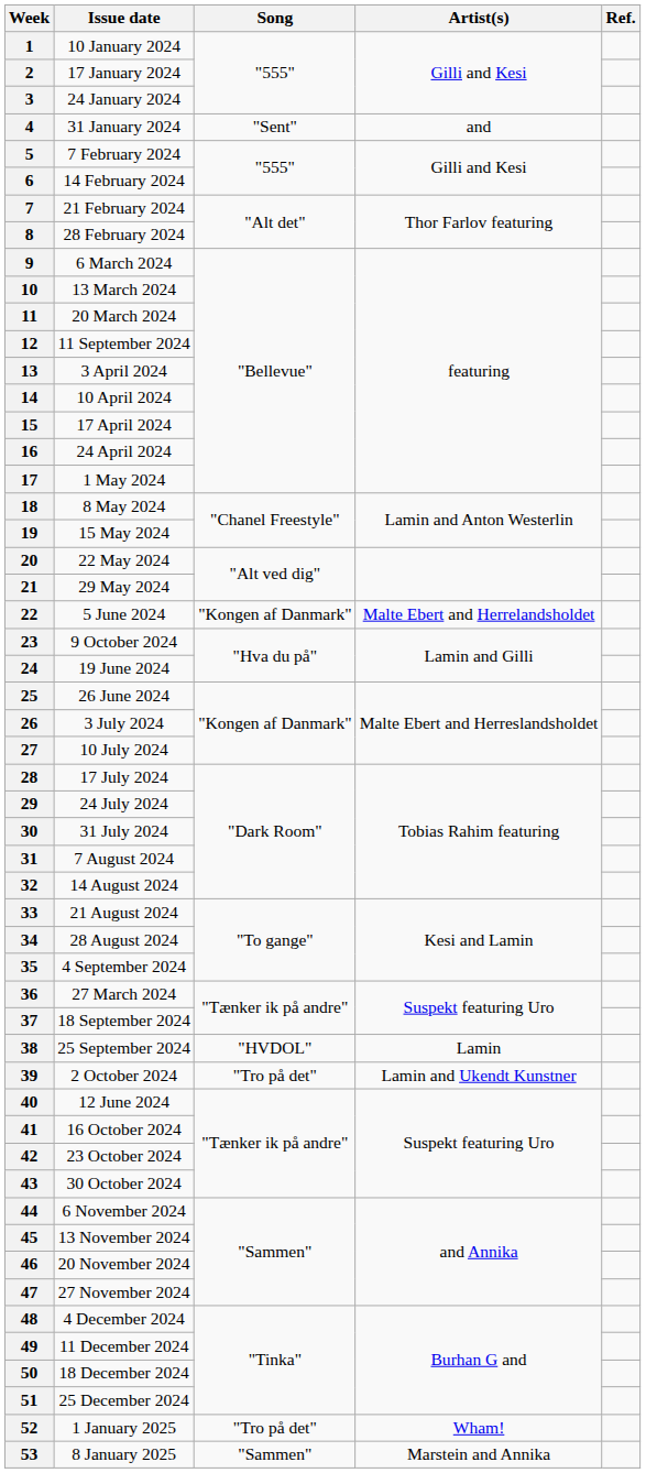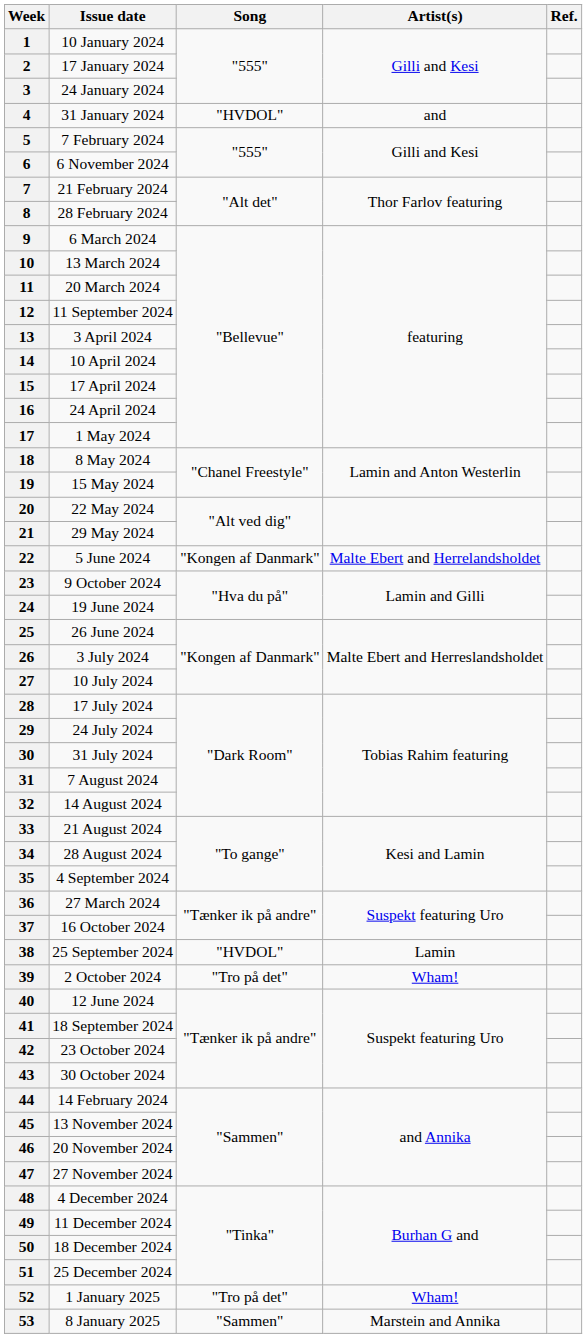 <table class="wikitable plainrowheaders" style="text-align: center;">
 <tr>
 <th scope="col">Week</th>
 <th scope="col">Issue date</th>
 <th scope="col">Song</th>
 <th scope="col">Artist(s)</th>
 <th scope="col">Ref.</th>
 </tr>
 <tr>
 <th scope="row" style="text-align:center">1</th>
 <td>10 January 2024</td>
 <td rowspan="3">"555"</td>
 <td rowspan="3"><a href='#'>Gilli</a> and <a href='#'>Kesi</a></td>
 <td></td>
 </tr>
 <tr>
 <th scope="row" style="text-align:center">2</th>
 <td>17 January 2024</td>
 <td></td>
 </tr>
 <tr>
 <th scope="row" style="text-align:center">3</th>
 <td>24 January 2024</td>
 <td></td>
 </tr>
 <tr>
 <th scope="row" style="text-align:center">4</th>
 <td>31 January 2024</td>
-<td>"Sent"</td>
+<td>"HVDOL"</td>
 <td> and </td>
 <td></td>
 </tr>
 <tr>
 <th scope="row" style="text-align:center">5</th>
 <td>7 February 2024</td>
 <td rowspan="2">"555"</td>
 <td rowspan="2">Gilli and Kesi</td>
 <td></td>
 </tr>
 <tr>
 <th scope="row" style="text-align:center">6</th>
-<td>14 February 2024</td>
+<td>6 November 2024</td>
 <td></td>
 </tr>
 <tr>
 <th scope="row" style="text-align:center">7</th>
 <td>21 February 2024</td>
 <td rowspan="2">"Alt det"</td>
 <td rowspan="2">Thor Farlov featuring </td>
 <td></td>
 </tr>
 <tr>
 <th scope="row" style="text-align:center">8</th>
 <td>28 February 2024</td>
 <td></td>
 </tr>
 <tr>
 <th scope="row" style="text-align:center">9</th>
 <td>6 March 2024</td>
 <td rowspan="9">"Bellevue"</td>
 <td rowspan="9"> featuring </td>
 <td></td>
 </tr>
 <tr>
 <th scope="row" style="text-align:center">10</th>
 <td>13 March 2024</td>
 <td></td>
 </tr>
 <tr>
 <th scope="row" style="text-align:center">11</th>
 <td>20 March 2024</td>
 <td></td>
 </tr>
 <tr>
 <th scope="row" style="text-align:center">12</th>
 <td>11 September 2024</td>
 <td></td>
 </tr>
 <tr>
 <th scope="row" style="text-align:center">13</th>
 <td>3 April 2024</td>
 <td></td>
 </tr>
 <tr>
 <th scope="row" style="text-align:center">14</th>
 <td>10 April 2024</td>
 <td></td>
 </tr>
 <tr>
 <th scope="row" style="text-align:center">15</th>
 <td>17 April 2024</td>
 <td></td>
 </tr>
 <tr>
 <th scope="row" style="text-align:center">16</th>
 <td>24 April 2024</td>
 <td></td>
 </tr>
 <tr>
 <th scope="row" style="text-align:center">17</th>
 <td>1 May 2024</td>
 <td></td>
 </tr>
 <tr>
 <th scope="row" style="text-align:center">18</th>
 <td>8 May 2024</td>
 <td rowspan="2">"Chanel Freestyle"</td>
 <td rowspan="2">Lamin and Anton Westerlin</td>
 <td></td>
 </tr>
 <tr>
 <th scope="row" style="text-align:center">19</th>
 <td>15 May 2024</td>
 <td></td>
 </tr>
 <tr>
 <th scope="row" style="text-align:center">20</th>
 <td>22 May 2024</td>
 <td rowspan="2">"Alt ved dig"</td>
 <td rowspan="2"></td>
 <td></td>
 </tr>
 <tr>
 <th scope="row" style="text-align:center">21</th>
 <td>29 May 2024</td>
 <td></td>
 </tr>
 <tr>
 <th scope="row" style="text-align:center">22</th>
 <td>5 June 2024</td>
 <td>"Kongen af Danmark"</td>
 <td><a href='#'>Malte Ebert</a> and <a href='#'>Herrelandsholdet</a></td>
 <td></td>
 </tr>
 <tr>
 <th scope="row" style="text-align:center">23</th>
 <td>9 October 2024</td>
 <td rowspan="2">"Hva du på"</td>
 <td rowspan="2">Lamin and Gilli</td>
 <td></td>
 </tr>
 <tr>
 <th scope="row" style="text-align:center">24</th>
 <td>19 June 2024</td>
 <td></td>
 </tr>
 <tr>
 <th scope="row" style="text-align:center">25</th>
 <td>26 June 2024</td>
 <td rowspan="3">"Kongen af Danmark"</td>
 <td rowspan="3">Malte Ebert and Herreslandsholdet</td>
 <td></td>
 </tr>
 <tr>
 <th scope="row" style="text-align:center">26</th>
 <td>3 July 2024</td>
 <td></td>
 </tr>
 <tr>
 <th scope="row" style="text-align:center">27</th>
 <td>10 July 2024</td>
 <td></td>
 </tr>
 <tr>
 <th scope="row" style="text-align:center">28</th>
 <td>17 July 2024</td>
 <td rowspan="5">"Dark Room"</td>
 <td rowspan="5">Tobias Rahim featuring </td>
 <td></td>
 </tr>
 <tr>
 <th scope="row" style="text-align:center">29</th>
 <td>24 July 2024</td>
 <td></td>
 </tr>
 <tr>
 <th scope="row" style="text-align:center">30</th>
 <td>31 July 2024</td>
 <td></td>
 </tr>
 <tr>
 <th scope="row" style="text-align:center">31</th>
 <td>7 August 2024</td>
 <td></td>
 </tr>
 <tr>
 <th scope="row" style="text-align:center">32</th>
 <td>14 August 2024</td>
 <td></td>
 </tr>
 <tr>
 <th scope="row" style="text-align:center">33</th>
 <td>21 August 2024</td>
 <td rowspan="3">"To gange"</td>
 <td rowspan="3">Kesi and Lamin</td>
 <td></td>
 </tr>
 <tr>
 <th scope="row" style="text-align:center">34</th>
 <td>28 August 2024</td>
 <td></td>
 </tr>
 <tr>
 <th scope="row" style="text-align:center">35</th>
 <td>4 September 2024</td>
 <td></td>
 </tr>
 <tr>
 <th scope="row" style="text-align:center">36</th>
 <td>27 March 2024</td>
 <td rowspan="2">"Tænker ik på andre"</td>
 <td rowspan="2"><a href='#'>Suspekt</a> featuring Uro</td>
 <td></td>
 </tr>
 <tr>
 <th scope="row" style="text-align:center">37</th>
-<td>18 September 2024</td>
+<td>16 October 2024</td>
 <td></td>
 </tr>
 <tr>
 <th scope="row" style="text-align:center">38</th>
 <td>25 September 2024</td>
 <td>"HVDOL"</td>
 <td>Lamin</td>
 <td></td>
 </tr>
 <tr>
 <th scope="row" style="text-align:center">39</th>
 <td>2 October 2024</td>
 <td>"Tro på det"</td>
-<td>Lamin and <a href='#'>Ukendt Kunstner</a></td>
+<td><a href='#'>Wham!</a></td>
 <td></td>
 </tr>
 <tr>
 <th scope="row" style="text-align:center">40</th>
 <td>12 June 2024</td>
 <td rowspan="4">"Tænker ik på andre"</td>
 <td rowspan="4">Suspekt featuring Uro</td>
 <td></td>
 </tr>
 <tr>
 <th scope="row" style="text-align:center">41</th>
-<td>16 October 2024</td>
+<td>18 September 2024</td>
 <td></td>
 </tr>
 <tr>
 <th scope="row" style="text-align:center">42</th>
 <td>23 October 2024</td>
 <td></td>
 </tr>
 <tr>
 <th scope="row" style="text-align:center">43</th>
 <td>30 October 2024</td>
 <td></td>
 </tr>
 <tr>
 <th scope="row" style="text-align:center">44</th>
-<td>6 November 2024</td>
+<td>14 February 2024</td>
 <td rowspan="4">"Sammen"</td>
 <td rowspan="4"> and <a href='#'>Annika</a></td>
 <td></td>
 </tr>
 <tr>
 <th scope="row" style="text-align:center">45</th>
 <td>13 November 2024</td>
 <td></td>
 </tr>
 <tr>
 <th scope="row" style="text-align:center">46</th>
 <td>20 November 2024</td>
 <td></td>
 </tr>
 <tr>
 <th scope="row" style="text-align:center">47</th>
 <td>27 November 2024</td>
 <td></td>
 </tr>
 <tr>
 <th scope="row" style="text-align:center">48</th>
 <td>4 December 2024</td>
 <td rowspan="4">"Tinka"</td>
 <td rowspan="4"><a href='#'>Burhan G</a> and </td>
 <td></td>
 </tr>
 <tr>
 <th scope="row" style="text-align:center">49</th>
 <td>11 December 2024</td>
 <td></td>
 </tr>
 <tr>
 <th scope="row" style="text-align:center">50</th>
 <td>18 December 2024</td>
 <td></td>
 </tr>
 <tr>
 <th scope="row" style="text-align:center">51</th>
 <td>25 December 2024</td>
 <td></td>
 </tr>
 <tr>
 <th scope="row" style="text-align:center">52</th>
 <td>1 January 2025</td>
 <td>"Tro på det"</td>
 <td><a href='#'>Wham!</a></td>
 <td></td>
 </tr>
 <tr>
 <th scope="row" style="text-align:center">53</th>
 <td>8 January 2025</td>
 <td>"Sammen"</td>
 <td>Marstein and Annika</td>
 <td></td>
 </tr>
 </table>
